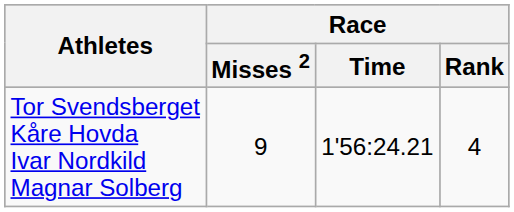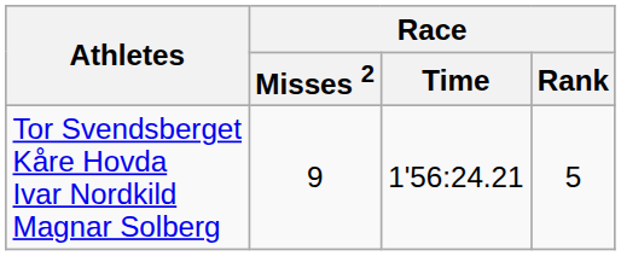 <table class="wikitable" border="1" style="font-size:90%">
 <tr>
 <th rowspan=2>Athletes</th>
 <th colspan=3>Race</th>
 </tr>
 <tr>
 <th>Misses <sup>2</sup></th>
 <th>Time</th>
 <th>Rank</th>
 </tr>
 <tr>
 <td><a href='#'>Tor Svendsberget</a><br><a href='#'>Kåre Hovda</a><br><a href='#'>Ivar Nordkild</a><br><a href='#'>Magnar Solberg</a></td>
 <td align=center>9</td>
 <td align=center>1'56:24.21</td>
-<td align=center>4</td>
+<td align=center>5</td>
 </tr>
 </table>
